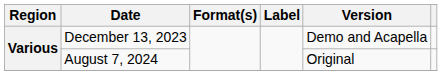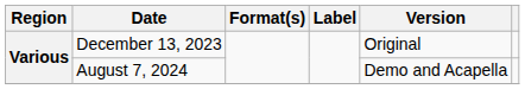 <table class="wikitable plainrowheaders">
 <tr>
 <th scope="col">Region</th>
 <th scope="col">Date</th>
 <th scope="col">Format(s)</th>
 <th scope="col">Label</th>
 <th scope="col">Version</th>
 <th scope="col"></th>
 </tr>
 <tr>
 <th scope="row" rowspan="2">Various</th>
 <td>December 13, 2023</td>
 <td rowspan="2"></td>
 <td rowspan="2"></td>
-<td>Demo and Acapella</td>
+<td>Original</td>
 <td style="text-align:center;"></td>
 </tr>
 <tr>
 <td>August 7, 2024</td>
-<td>Original</td>
+<td>Demo and Acapella</td>
 <td style="text-align:center;"></td>
 </tr>
 <tr>
 </tr>
 </table>
